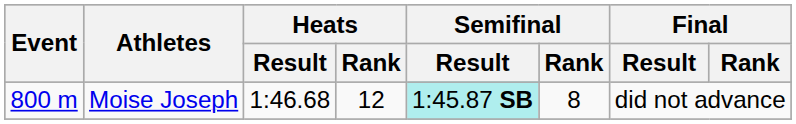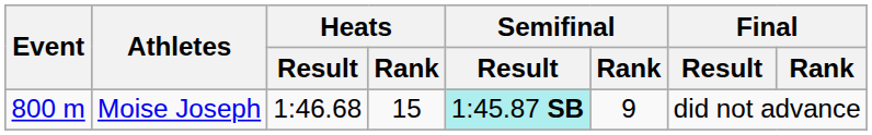 <table class="wikitable" border="1" style="font-size:90%">
 <tr>
 <th rowspan="2">Event</th>
 <th rowspan="2">Athletes</th>
 <th colspan="2">Heats</th>
 <th colspan="2">Semifinal</th>
 <th colspan="2">Final</th>
 </tr>
 <tr>
 <th>Result</th>
 <th>Rank</th>
 <th>Result</th>
 <th>Rank</th>
 <th>Result</th>
 <th>Rank</th>
 </tr>
 <tr>
 <td><a href='#'>800 m</a></td>
 <td><a href='#'>Moise Joseph</a></td>
 <td align=center>1:46.68</td>
-<td align=center>12</td>
+<td align=center>15</td>
 <td align=center style="background: paleturquoise;">1:45.87 <strong>SB</strong></td>
-<td align=center>8</td>
+<td align=center>9</td>
 <td align=center colspan=2>did not advance</td>
 </tr>
 </table>
